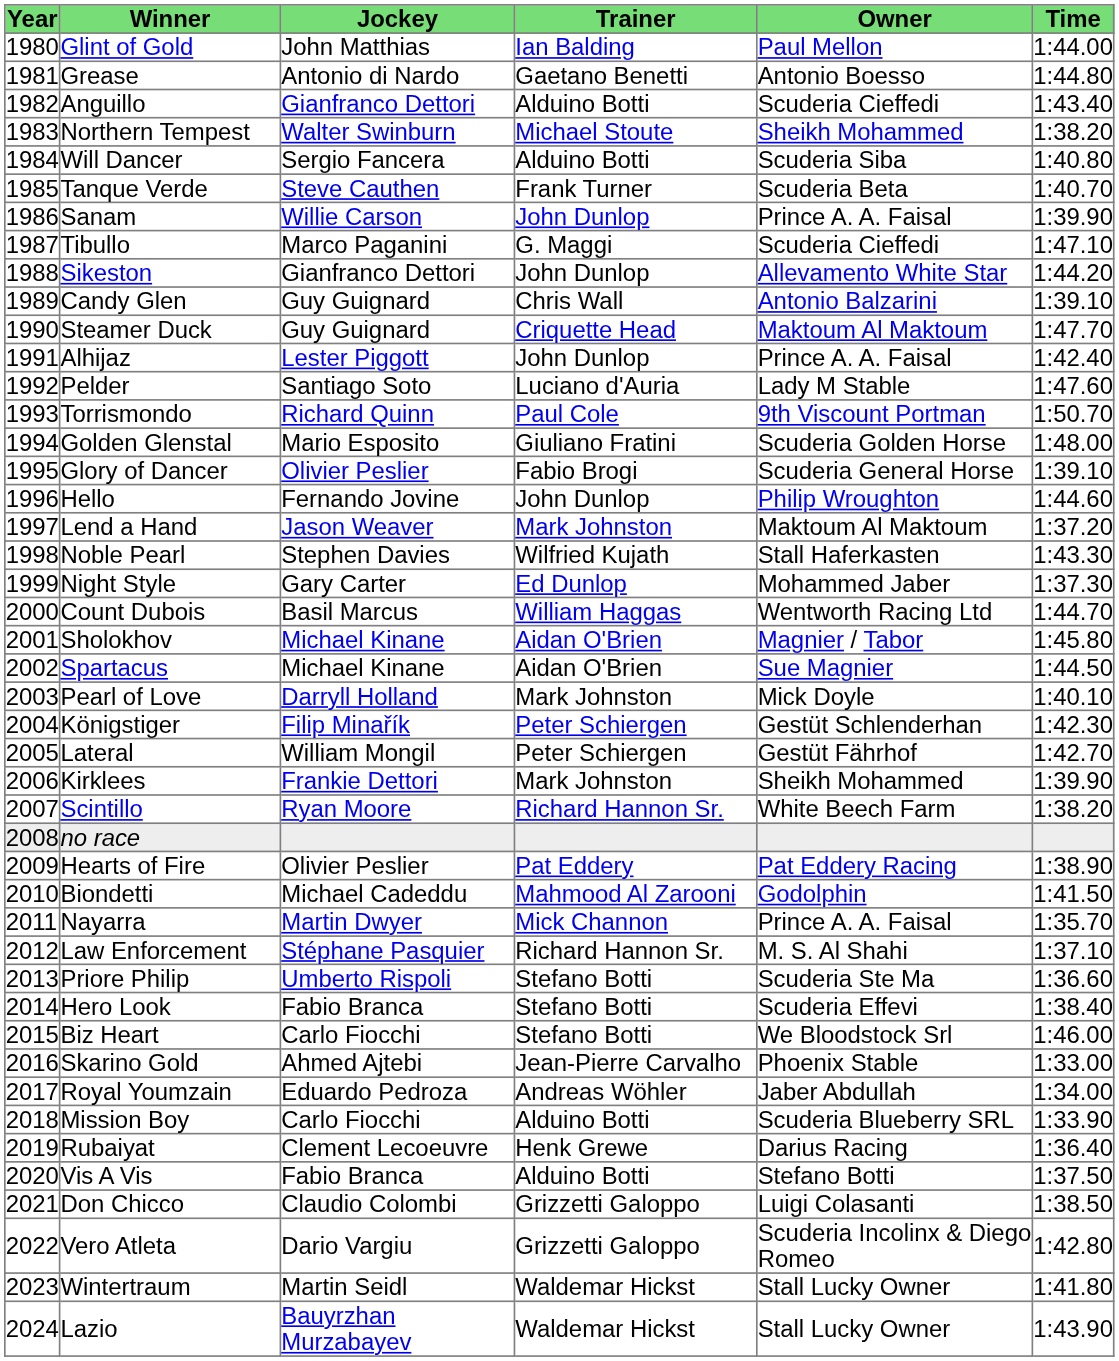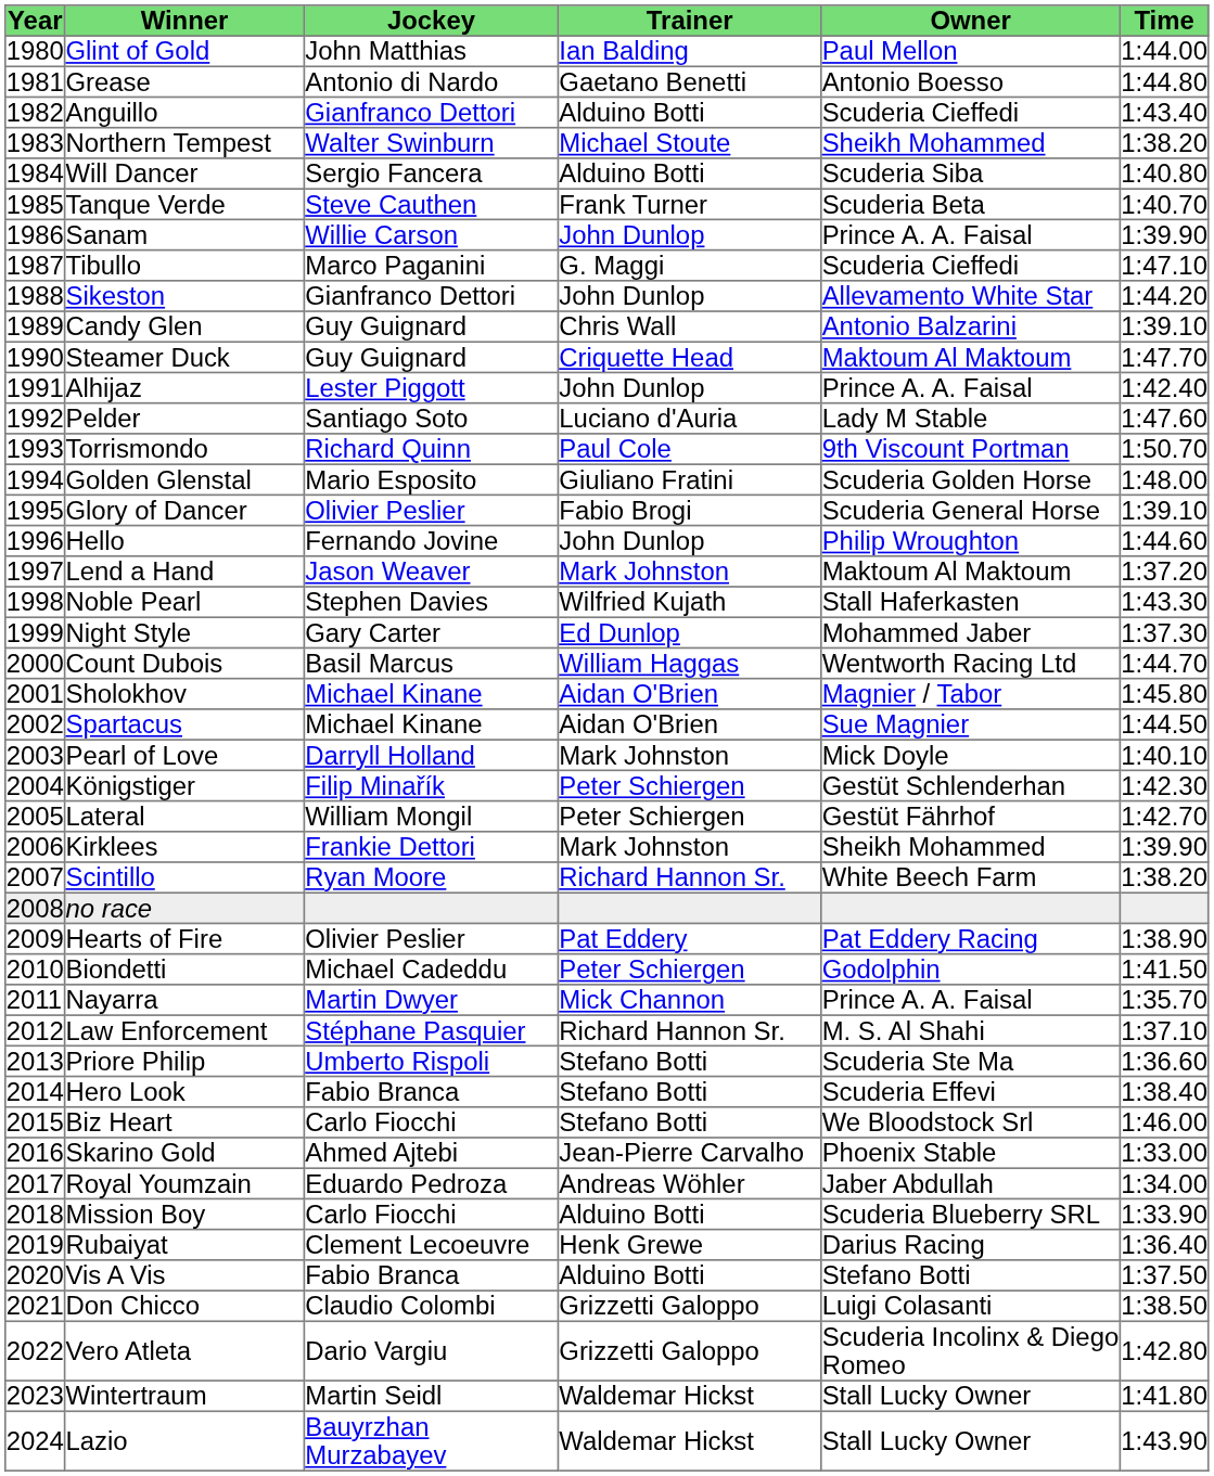 <table class = "sortable" | border="1" cellpadding="0" style="border-collapse: collapse; font-size:90%">
 <tr bgcolor="#77dd77" align="center">
 <th>Year</th>
 <th>Winner</th>
 <th>Jockey</th>
 <th>Trainer</th>
 <th>Owner</th>
 <th>Time</th>
 </tr>
 <tr>
 <td>1980</td>
 <td width=132px><a href='#'>Glint of Gold</a></td>
 <td width=140px>John Matthias</td>
 <td width=145px><a href='#'>Ian Balding</a></td>
 <td width=165px><a href='#'>Paul Mellon</a></td>
 <td>1:44.00</td>
 </tr>
 <tr>
 <td>1981</td>
 <td>Grease</td>
 <td>Antonio di Nardo</td>
 <td>Gaetano Benetti</td>
 <td>Antonio Boesso</td>
 <td>1:44.80</td>
 </tr>
 <tr>
 <td>1982</td>
 <td>Anguillo</td>
 <td><a href='#'>Gianfranco Dettori</a></td>
 <td>Alduino Botti</td>
 <td>Scuderia Cieffedi</td>
 <td>1:43.40</td>
 </tr>
 <tr>
 <td>1983</td>
 <td>Northern Tempest</td>
 <td><a href='#'>Walter Swinburn</a></td>
 <td><a href='#'>Michael Stoute</a></td>
 <td><a href='#'>Sheikh Mohammed</a></td>
 <td>1:38.20</td>
 </tr>
 <tr>
 <td>1984</td>
 <td>Will Dancer</td>
 <td>Sergio Fancera</td>
 <td>Alduino Botti</td>
 <td>Scuderia Siba</td>
 <td>1:40.80</td>
 </tr>
 <tr>
 <td>1985</td>
 <td>Tanque Verde</td>
 <td><a href='#'>Steve Cauthen</a></td>
 <td>Frank Turner</td>
 <td>Scuderia Beta</td>
 <td>1:40.70</td>
 </tr>
 <tr>
 <td>1986</td>
 <td>Sanam</td>
 <td><a href='#'>Willie Carson</a></td>
 <td><a href='#'>John Dunlop</a></td>
 <td>Prince A. A. Faisal</td>
 <td>1:39.90</td>
 </tr>
 <tr>
 <td>1987</td>
 <td>Tibullo</td>
 <td>Marco Paganini</td>
 <td>G. Maggi</td>
 <td>Scuderia Cieffedi</td>
 <td>1:47.10</td>
 </tr>
 <tr>
 <td>1988</td>
 <td><a href='#'>Sikeston</a></td>
 <td>Gianfranco Dettori</td>
 <td>John Dunlop</td>
 <td><a href='#'>Allevamento White Star</a></td>
 <td>1:44.20</td>
 </tr>
 <tr>
 <td>1989</td>
 <td>Candy Glen</td>
 <td>Guy Guignard</td>
 <td>Chris Wall</td>
 <td><a href='#'>Antonio Balzarini</a></td>
 <td>1:39.10</td>
 </tr>
 <tr>
 <td>1990</td>
 <td>Steamer Duck</td>
 <td>Guy Guignard</td>
 <td><a href='#'>Criquette Head</a></td>
 <td><a href='#'>Maktoum Al Maktoum</a></td>
 <td>1:47.70</td>
 </tr>
 <tr>
 <td>1991</td>
 <td>Alhijaz</td>
 <td><a href='#'>Lester Piggott</a></td>
 <td>John Dunlop</td>
 <td>Prince A. A. Faisal</td>
 <td>1:42.40</td>
 </tr>
 <tr>
 <td>1992</td>
 <td>Pelder</td>
 <td>Santiago Soto</td>
 <td>Luciano d'Auria</td>
 <td>Lady M Stable</td>
 <td>1:47.60</td>
 </tr>
 <tr>
 <td>1993</td>
 <td>Torrismondo</td>
 <td><a href='#'>Richard Quinn</a></td>
 <td><a href='#'>Paul Cole</a></td>
 <td><a href='#'>9th Viscount Portman</a></td>
 <td>1:50.70</td>
 </tr>
 <tr>
 <td>1994</td>
 <td>Golden Glenstal</td>
 <td>Mario Esposito</td>
 <td>Giuliano Fratini</td>
 <td>Scuderia Golden Horse</td>
 <td>1:48.00</td>
 </tr>
 <tr>
 <td>1995</td>
 <td>Glory of Dancer</td>
 <td><a href='#'>Olivier Peslier</a></td>
 <td>Fabio Brogi</td>
 <td>Scuderia General Horse</td>
 <td>1:39.10</td>
 </tr>
 <tr>
 <td>1996</td>
 <td>Hello</td>
 <td>Fernando Jovine</td>
 <td>John Dunlop</td>
 <td><a href='#'>Philip Wroughton</a></td>
 <td>1:44.60</td>
 </tr>
 <tr>
 <td>1997</td>
 <td>Lend a Hand</td>
 <td><a href='#'>Jason Weaver</a></td>
 <td><a href='#'>Mark Johnston</a></td>
 <td>Maktoum Al Maktoum</td>
 <td>1:37.20</td>
 </tr>
 <tr>
 <td>1998</td>
 <td>Noble Pearl</td>
 <td>Stephen Davies</td>
 <td>Wilfried Kujath</td>
 <td>Stall Haferkasten</td>
 <td>1:43.30</td>
 </tr>
 <tr>
 <td>1999</td>
 <td>Night Style</td>
 <td>Gary Carter</td>
 <td><a href='#'>Ed Dunlop</a></td>
 <td>Mohammed Jaber</td>
 <td>1:37.30</td>
 </tr>
 <tr>
 <td>2000</td>
 <td>Count Dubois</td>
 <td>Basil Marcus</td>
 <td><a href='#'>William Haggas</a></td>
 <td>Wentworth Racing Ltd</td>
 <td>1:44.70</td>
 </tr>
 <tr>
 <td>2001</td>
 <td>Sholokhov</td>
 <td><a href='#'>Michael Kinane</a></td>
 <td><a href='#'>Aidan O'Brien</a></td>
 <td><a href='#'>Magnier</a> / <a href='#'>Tabor</a></td>
 <td>1:45.80</td>
 </tr>
 <tr>
 <td>2002</td>
 <td><a href='#'>Spartacus</a></td>
 <td>Michael Kinane</td>
 <td>Aidan O'Brien</td>
 <td><a href='#'>Sue Magnier</a></td>
 <td>1:44.50</td>
 </tr>
 <tr>
 <td>2003</td>
 <td>Pearl of Love</td>
 <td><a href='#'>Darryll Holland</a></td>
 <td>Mark Johnston</td>
 <td>Mick Doyle</td>
 <td>1:40.10</td>
 </tr>
 <tr>
 <td>2004</td>
 <td>Königstiger</td>
 <td><a href='#'>Filip Minařík</a></td>
 <td><a href='#'>Peter Schiergen</a></td>
 <td>Gestüt Schlenderhan</td>
 <td>1:42.30</td>
 </tr>
 <tr>
 <td>2005</td>
 <td>Lateral</td>
 <td>William Mongil</td>
 <td>Peter Schiergen</td>
 <td>Gestüt Fährhof</td>
 <td>1:42.70</td>
 </tr>
 <tr>
 <td>2006</td>
 <td>Kirklees</td>
 <td><a href='#'>Frankie Dettori</a></td>
 <td>Mark Johnston</td>
 <td>Sheikh Mohammed</td>
 <td>1:39.90</td>
 </tr>
 <tr>
 <td>2007</td>
 <td><a href='#'>Scintillo</a></td>
 <td><a href='#'>Ryan Moore</a></td>
 <td><a href='#'>Richard Hannon Sr.</a></td>
 <td>White Beech Farm</td>
 <td>1:38.20</td>
 </tr>
 <tr bgcolor="#eeeeee">
 <td>2008</td>
 <td><em>no race</em> </td>
 <td></td>
 <td></td>
 <td></td>
 <td></td>
 </tr>
 <tr>
 <td>2009</td>
 <td>Hearts of Fire</td>
 <td>Olivier Peslier</td>
 <td><a href='#'>Pat Eddery</a></td>
 <td><a href='#'>Pat Eddery Racing</a></td>
 <td>1:38.90</td>
 </tr>
 <tr>
 <td>2010</td>
 <td>Biondetti</td>
 <td>Michael Cadeddu</td>
-<td><a href='#'>Mahmood Al Zarooni</a></td>
+<td><a href='#'>Peter Schiergen</a></td>
 <td><a href='#'>Godolphin</a></td>
 <td>1:41.50</td>
 </tr>
 <tr>
 <td>2011</td>
 <td>Nayarra</td>
 <td><a href='#'>Martin Dwyer</a></td>
 <td><a href='#'>Mick Channon</a></td>
 <td>Prince A. A. Faisal</td>
 <td>1:35.70</td>
 </tr>
 <tr>
 <td>2012</td>
 <td>Law Enforcement</td>
 <td><a href='#'>Stéphane Pasquier</a></td>
 <td>Richard Hannon Sr.</td>
 <td>M. S. Al Shahi</td>
 <td>1:37.10</td>
 </tr>
 <tr>
 <td>2013</td>
 <td>Priore Philip</td>
 <td><a href='#'>Umberto Rispoli</a></td>
 <td>Stefano Botti</td>
 <td>Scuderia Ste Ma</td>
 <td>1:36.60</td>
 </tr>
 <tr>
 <td>2014</td>
 <td>Hero Look</td>
 <td>Fabio Branca</td>
 <td>Stefano Botti</td>
 <td>Scuderia Effevi</td>
 <td>1:38.40</td>
 </tr>
 <tr>
 <td>2015</td>
 <td>Biz Heart</td>
 <td>Carlo Fiocchi</td>
 <td>Stefano Botti</td>
 <td>We Bloodstock Srl</td>
 <td>1:46.00</td>
 </tr>
 <tr>
 <td>2016</td>
 <td>Skarino Gold</td>
 <td>Ahmed Ajtebi</td>
 <td>Jean-Pierre Carvalho</td>
 <td>Phoenix Stable</td>
 <td>1:33.00</td>
 </tr>
 <tr>
 <td>2017</td>
 <td>Royal Youmzain</td>
 <td>Eduardo Pedroza</td>
 <td>Andreas Wöhler</td>
 <td>Jaber Abdullah</td>
 <td>1:34.00</td>
 </tr>
 <tr>
 <td>2018</td>
 <td>Mission Boy</td>
 <td>Carlo Fiocchi</td>
 <td>Alduino Botti</td>
 <td>Scuderia Blueberry SRL</td>
 <td>1:33.90</td>
 </tr>
 <tr>
 <td>2019</td>
 <td>Rubaiyat</td>
 <td>Clement Lecoeuvre</td>
 <td>Henk Grewe</td>
 <td>Darius Racing</td>
 <td>1:36.40</td>
 </tr>
 <tr>
 <td>2020</td>
 <td>Vis A Vis</td>
 <td>Fabio Branca</td>
 <td>Alduino Botti</td>
 <td>Stefano Botti</td>
 <td>1:37.50</td>
 </tr>
 <tr>
 <td>2021</td>
 <td>Don Chicco</td>
 <td>Claudio Colombi</td>
 <td>Grizzetti Galoppo</td>
 <td>Luigi Colasanti</td>
 <td>1:38.50</td>
 </tr>
 <tr>
 <td>2022</td>
 <td>Vero Atleta</td>
 <td>Dario Vargiu</td>
 <td>Grizzetti Galoppo</td>
 <td>Scuderia Incolinx & Diego Romeo</td>
 <td>1:42.80</td>
 </tr>
 <tr>
 <td>2023</td>
 <td>Wintertraum</td>
 <td>Martin Seidl</td>
 <td>Waldemar Hickst</td>
 <td>Stall Lucky Owner</td>
 <td>1:41.80</td>
 </tr>
 <tr>
 <td>2024</td>
 <td>Lazio</td>
 <td><a href='#'>Bauyrzhan Murzabayev</a></td>
 <td>Waldemar Hickst</td>
 <td>Stall Lucky Owner</td>
 <td>1:43.90</td>
 </tr>
 </table>
